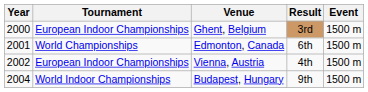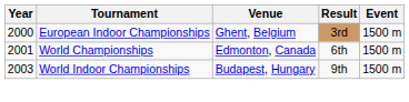 <table class="wikitable" style="border-collapse: collapse; font-size: 90%;">
 <tr>
 <th>Year</th>
 <th>Tournament</th>
 <th>Venue</th>
 <th>Result</th>
 <th>Event</th>
 </tr>
 <tr>
 <td>2000</td>
 <td><a href='#'>European Indoor Championships</a></td>
 <td><a href='#'>Ghent</a>, <a href='#'>Belgium</a></td>
 <td bgcolor="cc9966" align="center">3rd</td>
 <td>1500 m</td>
 </tr>
 <tr>
 <td>2001</td>
 <td><a href='#'>World Championships</a></td>
 <td><a href='#'>Edmonton</a>, <a href='#'>Canada</a></td>
 <td align="center">6th</td>
 <td>1500 m</td>
 </tr>
 <tr>
-<td>2002</td>
-<td><a href='#'>European Indoor Championships</a></td>
-<td><a href='#'>Vienna</a>, <a href='#'>Austria</a></td>
-<td align="center">4th</td>
-<td>1500 m</td>
-</tr>
-<tr>
-<td>2004</td>
+<td>2003</td>
 <td><a href='#'>World Indoor Championships</a></td>
 <td><a href='#'>Budapest</a>, <a href='#'>Hungary</a></td>
 <td align="center">9th</td>
 <td>1500 m</td>
 </tr>
 </table>
